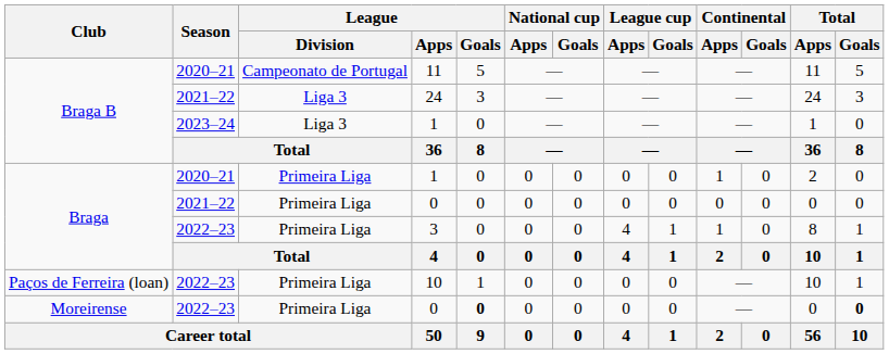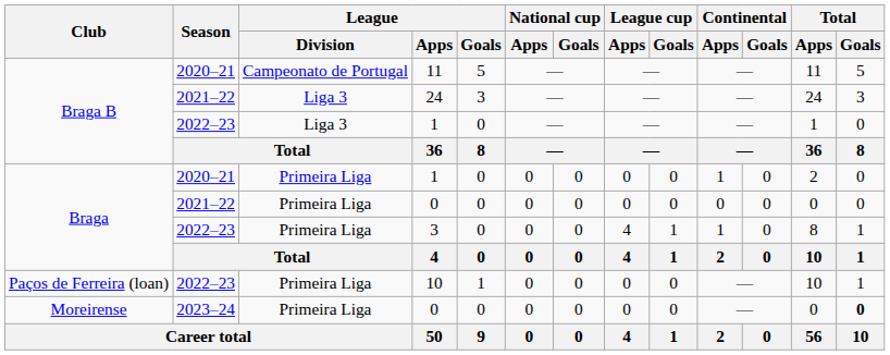 <table class="wikitable" style="text-align:center">
 <tr>
 <th rowspan="2">Club</th>
 <th rowspan="2">Season</th>
 <th colspan="3">League</th>
 <th colspan="2">National cup</th>
 <th colspan="2">League cup</th>
 <th colspan="2">Continental</th>
 <th colspan="2">Total</th>
 </tr>
 <tr>
 <th>Division</th>
 <th>Apps</th>
 <th>Goals</th>
 <th>Apps</th>
 <th>Goals</th>
 <th>Apps</th>
 <th>Goals</th>
 <th>Apps</th>
 <th>Goals</th>
 <th>Apps</th>
 <th>Goals</th>
 </tr>
 <tr>
 <td rowspan="4"><a href='#'>Braga B</a></td>
 <td><a href='#'>2020–21</a></td>
 <td><a href='#'>Campeonato de Portugal</a></td>
 <td>11</td>
 <td>5</td>
 <td colspan="2">—</td>
 <td colspan="2">—</td>
 <td colspan="2">—</td>
 <td>11</td>
 <td>5</td>
 </tr>
 <tr>
 <td><a href='#'>2021–22</a></td>
 <td><a href='#'>Liga 3</a></td>
 <td>24</td>
 <td>3</td>
 <td colspan="2">—</td>
 <td colspan="2">—</td>
 <td colspan="2">—</td>
 <td>24</td>
 <td>3</td>
 </tr>
 <tr>
-<td><a href='#'>2023–24</a></td>
+<td><a href='#'>2022–23</a></td>
 <td>Liga 3</td>
 <td>1</td>
 <td>0</td>
 <td colspan="2">—</td>
 <td colspan="2">—</td>
 <td colspan="2">—</td>
 <td>1</td>
 <td>0</td>
 </tr>
 <tr>
 <th colspan="2">Total</th>
 <th>36</th>
 <th>8</th>
 <th colspan="2">—</th>
 <th colspan="2">—</th>
 <th colspan="2">—</th>
 <th>36</th>
 <th>8</th>
 </tr>
 <tr>
 <td rowspan="4"><a href='#'>Braga</a></td>
 <td><a href='#'>2020–21</a></td>
 <td><a href='#'>Primeira Liga</a></td>
 <td>1</td>
 <td>0</td>
 <td>0</td>
 <td>0</td>
 <td>0</td>
 <td>0</td>
 <td>1</td>
 <td>0</td>
 <td>2</td>
 <td>0</td>
 </tr>
 <tr>
 <td><a href='#'>2021–22</a></td>
 <td>Primeira Liga</td>
 <td>0</td>
 <td>0</td>
 <td>0</td>
 <td>0</td>
 <td>0</td>
 <td>0</td>
 <td>0</td>
 <td>0</td>
 <td>0</td>
 <td>0</td>
 </tr>
 <tr>
 <td><a href='#'>2022–23</a></td>
 <td>Primeira Liga</td>
 <td>3</td>
 <td>0</td>
 <td>0</td>
 <td>0</td>
 <td>4</td>
 <td>1</td>
 <td>1</td>
 <td>0</td>
 <td>8</td>
 <td>1</td>
 </tr>
 <tr>
 <th colspan="2">Total</th>
 <th>4</th>
 <th>0</th>
 <th>0</th>
 <th>0</th>
 <th>4</th>
 <th>1</th>
 <th>2</th>
 <th>0</th>
 <th>10</th>
 <th>1</th>
 </tr>
 <tr>
 <td><a href='#'>Paços de Ferreira</a> (loan)</td>
 <td><a href='#'>2022–23</a></td>
 <td>Primeira Liga</td>
 <td>10</td>
 <td>1</td>
 <td>0</td>
 <td>0</td>
 <td>0</td>
 <td>0</td>
 <td colspan="2">—</td>
 <td>10</td>
 <td>1</td>
 </tr>
 <tr>
 <td><a href='#'>Moreirense</a></td>
-<td><a href='#'>2022–23</a></td>
+<td><a href='#'>2023–24</a></td>
 <td>Primeira Liga</td>
 <td>0</td>
-<td><strong>0</strong></td>
+<td>0</td>
 <td>0</td>
 <td>0</td>
 <td>0</td>
 <td>0</td>
 <td colspan="2">—</td>
 <td>0</td>
 <td><strong>0</strong></td>
 </tr>
 <tr>
 <th colspan="3">Career total</th>
 <th>50</th>
 <th>9</th>
 <th>0</th>
 <th>0</th>
 <th>4</th>
 <th>1</th>
 <th>2</th>
 <th>0</th>
 <th>56</th>
 <th>10</th>
 </tr>
 </table>
